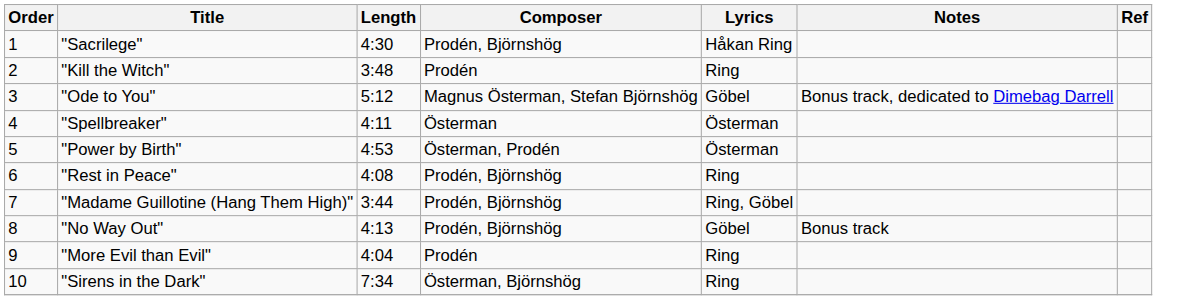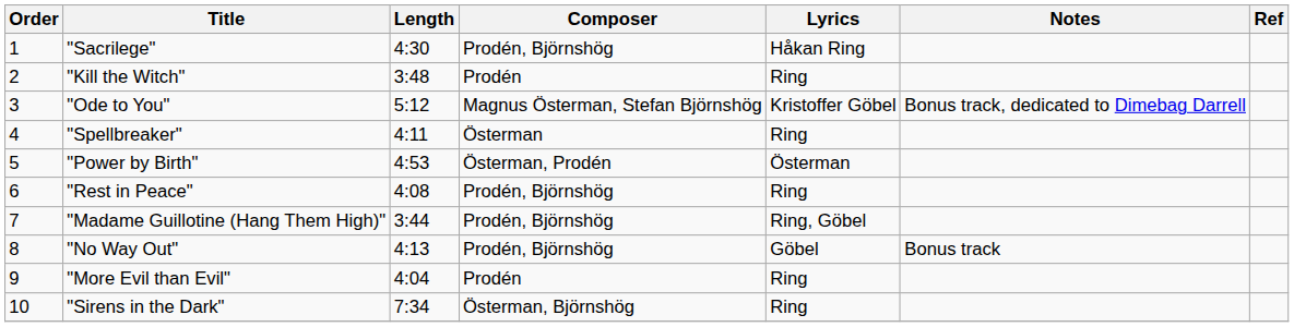 <table class="wikitable">
 <tr>
 <th>Order</th>
 <th>Title</th>
 <th>Length</th>
 <th>Composer</th>
 <th>Lyrics</th>
 <th>Notes</th>
 <th>Ref</th>
 </tr>
 <tr>
 <td>1</td>
 <td>"Sacrilege"</td>
 <td>4:30</td>
 <td>Prodén, Björnshög</td>
 <td>Håkan Ring</td>
 <td></td>
 <td></td>
 </tr>
 <tr>
 <td>2</td>
 <td>"Kill the Witch"</td>
 <td>3:48</td>
 <td>Prodén</td>
 <td>Ring</td>
 <td></td>
 <td></td>
 </tr>
 <tr>
 <td>3</td>
 <td>"Ode to You"</td>
 <td>5:12</td>
 <td>Magnus Österman, Stefan Björnshög</td>
-<td>Göbel</td>
+<td>Kristoffer Göbel</td>
 <td>Bonus track, dedicated to <a href='#'>Dimebag Darrell</a></td>
 <td></td>
 </tr>
 <tr>
 <td>4</td>
 <td>"Spellbreaker"</td>
 <td>4:11</td>
 <td>Österman</td>
-<td>Österman</td>
+<td>Ring</td>
 <td></td>
 <td></td>
 </tr>
 <tr>
 <td>5</td>
 <td>"Power by Birth"</td>
 <td>4:53</td>
 <td>Österman, Prodén</td>
 <td>Österman</td>
 <td></td>
 <td></td>
 </tr>
 <tr>
 <td>6</td>
 <td>"Rest in Peace"</td>
 <td>4:08</td>
 <td>Prodén, Björnshög</td>
 <td>Ring</td>
 <td></td>
 <td></td>
 </tr>
 <tr>
 <td>7</td>
 <td>"Madame Guillotine (Hang Them High)"</td>
 <td>3:44</td>
 <td>Prodén, Björnshög</td>
 <td>Ring, Göbel</td>
 <td></td>
 <td></td>
 </tr>
 <tr>
 <td>8</td>
 <td>"No Way Out"</td>
 <td>4:13</td>
 <td>Prodén, Björnshög</td>
 <td>Göbel</td>
 <td>Bonus track</td>
 <td></td>
 </tr>
 <tr>
 <td>9</td>
 <td>"More Evil than Evil"</td>
 <td>4:04</td>
 <td>Prodén</td>
 <td>Ring</td>
 <td></td>
 <td></td>
 </tr>
 <tr>
 <td>10</td>
 <td>"Sirens in the Dark"</td>
 <td>7:34</td>
 <td>Österman, Björnshög</td>
 <td>Ring</td>
 <td></td>
 <td></td>
 </tr>
 <tr>
 </tr>
 </table>
